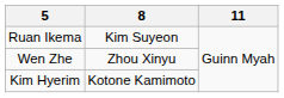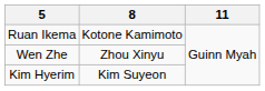 <table class="wikitable" style="text-align:center">
 <tr>
 <th> 5</th>
 <th> 8</th>
 <th> 11</th>
 </tr>
 <tr>
 <td>Ruan Ikema</td>
-<td>Kim Suyeon</td>
+<td>Kotone Kamimoto</td>
 <td rowspan="3">Guinn Myah</td>
 </tr>
 <tr>
 <td>Wen Zhe</td>
 <td>Zhou Xinyu</td>
 </tr>
 <tr>
 <td>Kim Hyerim</td>
-<td>Kotone Kamimoto</td>
+<td>Kim Suyeon</td>
 </tr>
 </table>
